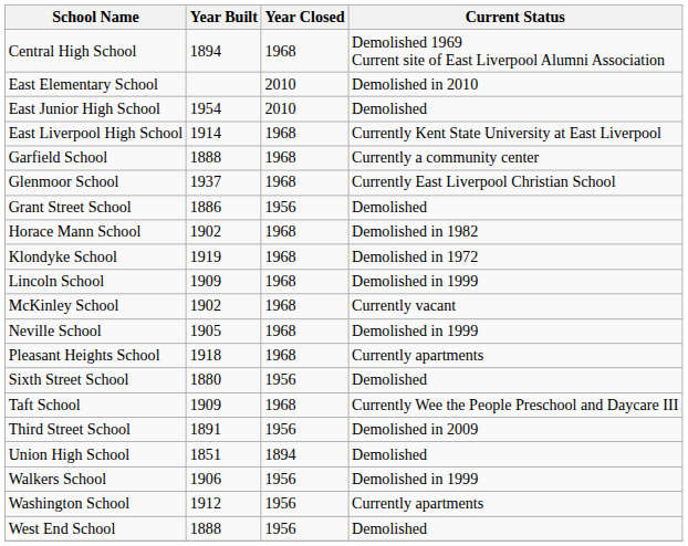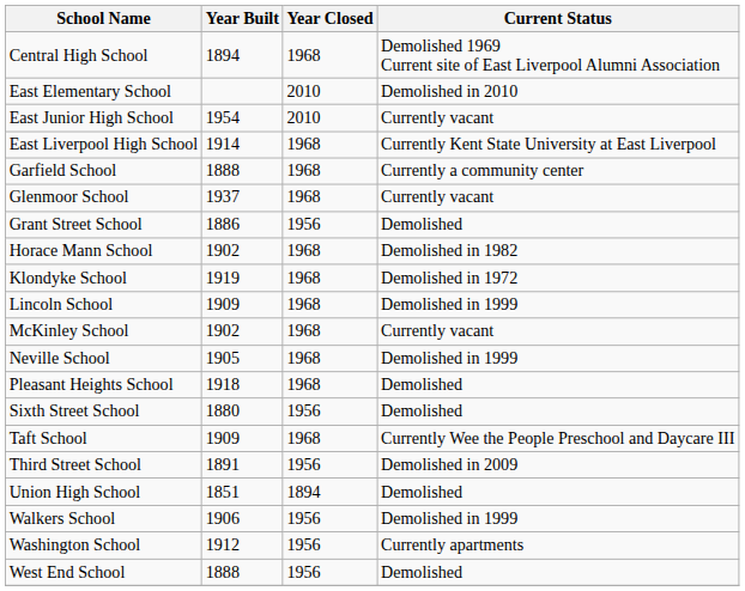 <table class="wikitable">
 <tr>
 <th>School Name</th>
 <th>Year Built</th>
 <th>Year Closed</th>
 <th>Current Status</th>
 </tr>
 <tr>
 <td>Central High School</td>
 <td>1894</td>
 <td>1968</td>
 <td>Demolished 1969<br>Current site of East Liverpool Alumni Association</td>
 </tr>
 <tr>
 <td>East Elementary School</td>
 <td></td>
 <td>2010</td>
 <td>Demolished in 2010</td>
 </tr>
 <tr>
 <td>East Junior High School</td>
 <td>1954</td>
 <td>2010</td>
-<td>Demolished</td>
+<td>Currently vacant</td>
 </tr>
 <tr>
 <td>East Liverpool High School</td>
 <td>1914</td>
 <td>1968</td>
 <td>Currently Kent State University at East Liverpool</td>
 </tr>
 <tr>
 <td>Garfield School</td>
 <td>1888</td>
 <td>1968</td>
 <td>Currently a community center</td>
 </tr>
 <tr>
 <td>Glenmoor School</td>
 <td>1937</td>
 <td>1968</td>
-<td>Currently East Liverpool Christian School</td>
+<td>Currently vacant</td>
 </tr>
 <tr>
 <td>Grant Street School</td>
 <td>1886</td>
 <td>1956</td>
 <td>Demolished</td>
 </tr>
 <tr>
 <td>Horace Mann School</td>
 <td>1902</td>
 <td>1968</td>
 <td>Demolished in 1982</td>
 </tr>
 <tr>
 <td>Klondyke School</td>
 <td>1919</td>
 <td>1968</td>
 <td>Demolished in 1972</td>
 </tr>
 <tr>
 <td>Lincoln School</td>
 <td>1909</td>
 <td>1968</td>
 <td>Demolished in 1999</td>
 </tr>
 <tr>
 <td>McKinley School</td>
 <td>1902</td>
 <td>1968</td>
 <td>Currently vacant</td>
 </tr>
 <tr>
 <td>Neville School</td>
 <td>1905</td>
 <td>1968</td>
 <td>Demolished in 1999</td>
 </tr>
 <tr>
 <td>Pleasant Heights School</td>
 <td>1918</td>
 <td>1968</td>
-<td>Currently apartments</td>
+<td>Demolished</td>
 </tr>
 <tr>
 <td>Sixth Street School</td>
 <td>1880</td>
 <td>1956</td>
 <td>Demolished</td>
 </tr>
 <tr>
 <td>Taft School</td>
 <td>1909</td>
 <td>1968</td>
 <td>Currently Wee the People Preschool and Daycare III</td>
 </tr>
 <tr>
 <td>Third Street School</td>
 <td>1891</td>
 <td>1956</td>
 <td>Demolished in 2009</td>
 </tr>
 <tr>
 <td>Union High School</td>
 <td>1851</td>
 <td>1894</td>
 <td>Demolished</td>
 </tr>
 <tr>
 <td>Walkers School</td>
 <td>1906</td>
 <td>1956</td>
 <td>Demolished in 1999</td>
 </tr>
 <tr>
 <td>Washington School</td>
 <td>1912</td>
 <td>1956</td>
 <td>Currently apartments</td>
 </tr>
 <tr>
 <td>West End School</td>
 <td>1888</td>
 <td>1956</td>
 <td>Demolished</td>
 </tr>
 <tr>
 </tr>
 </table>
